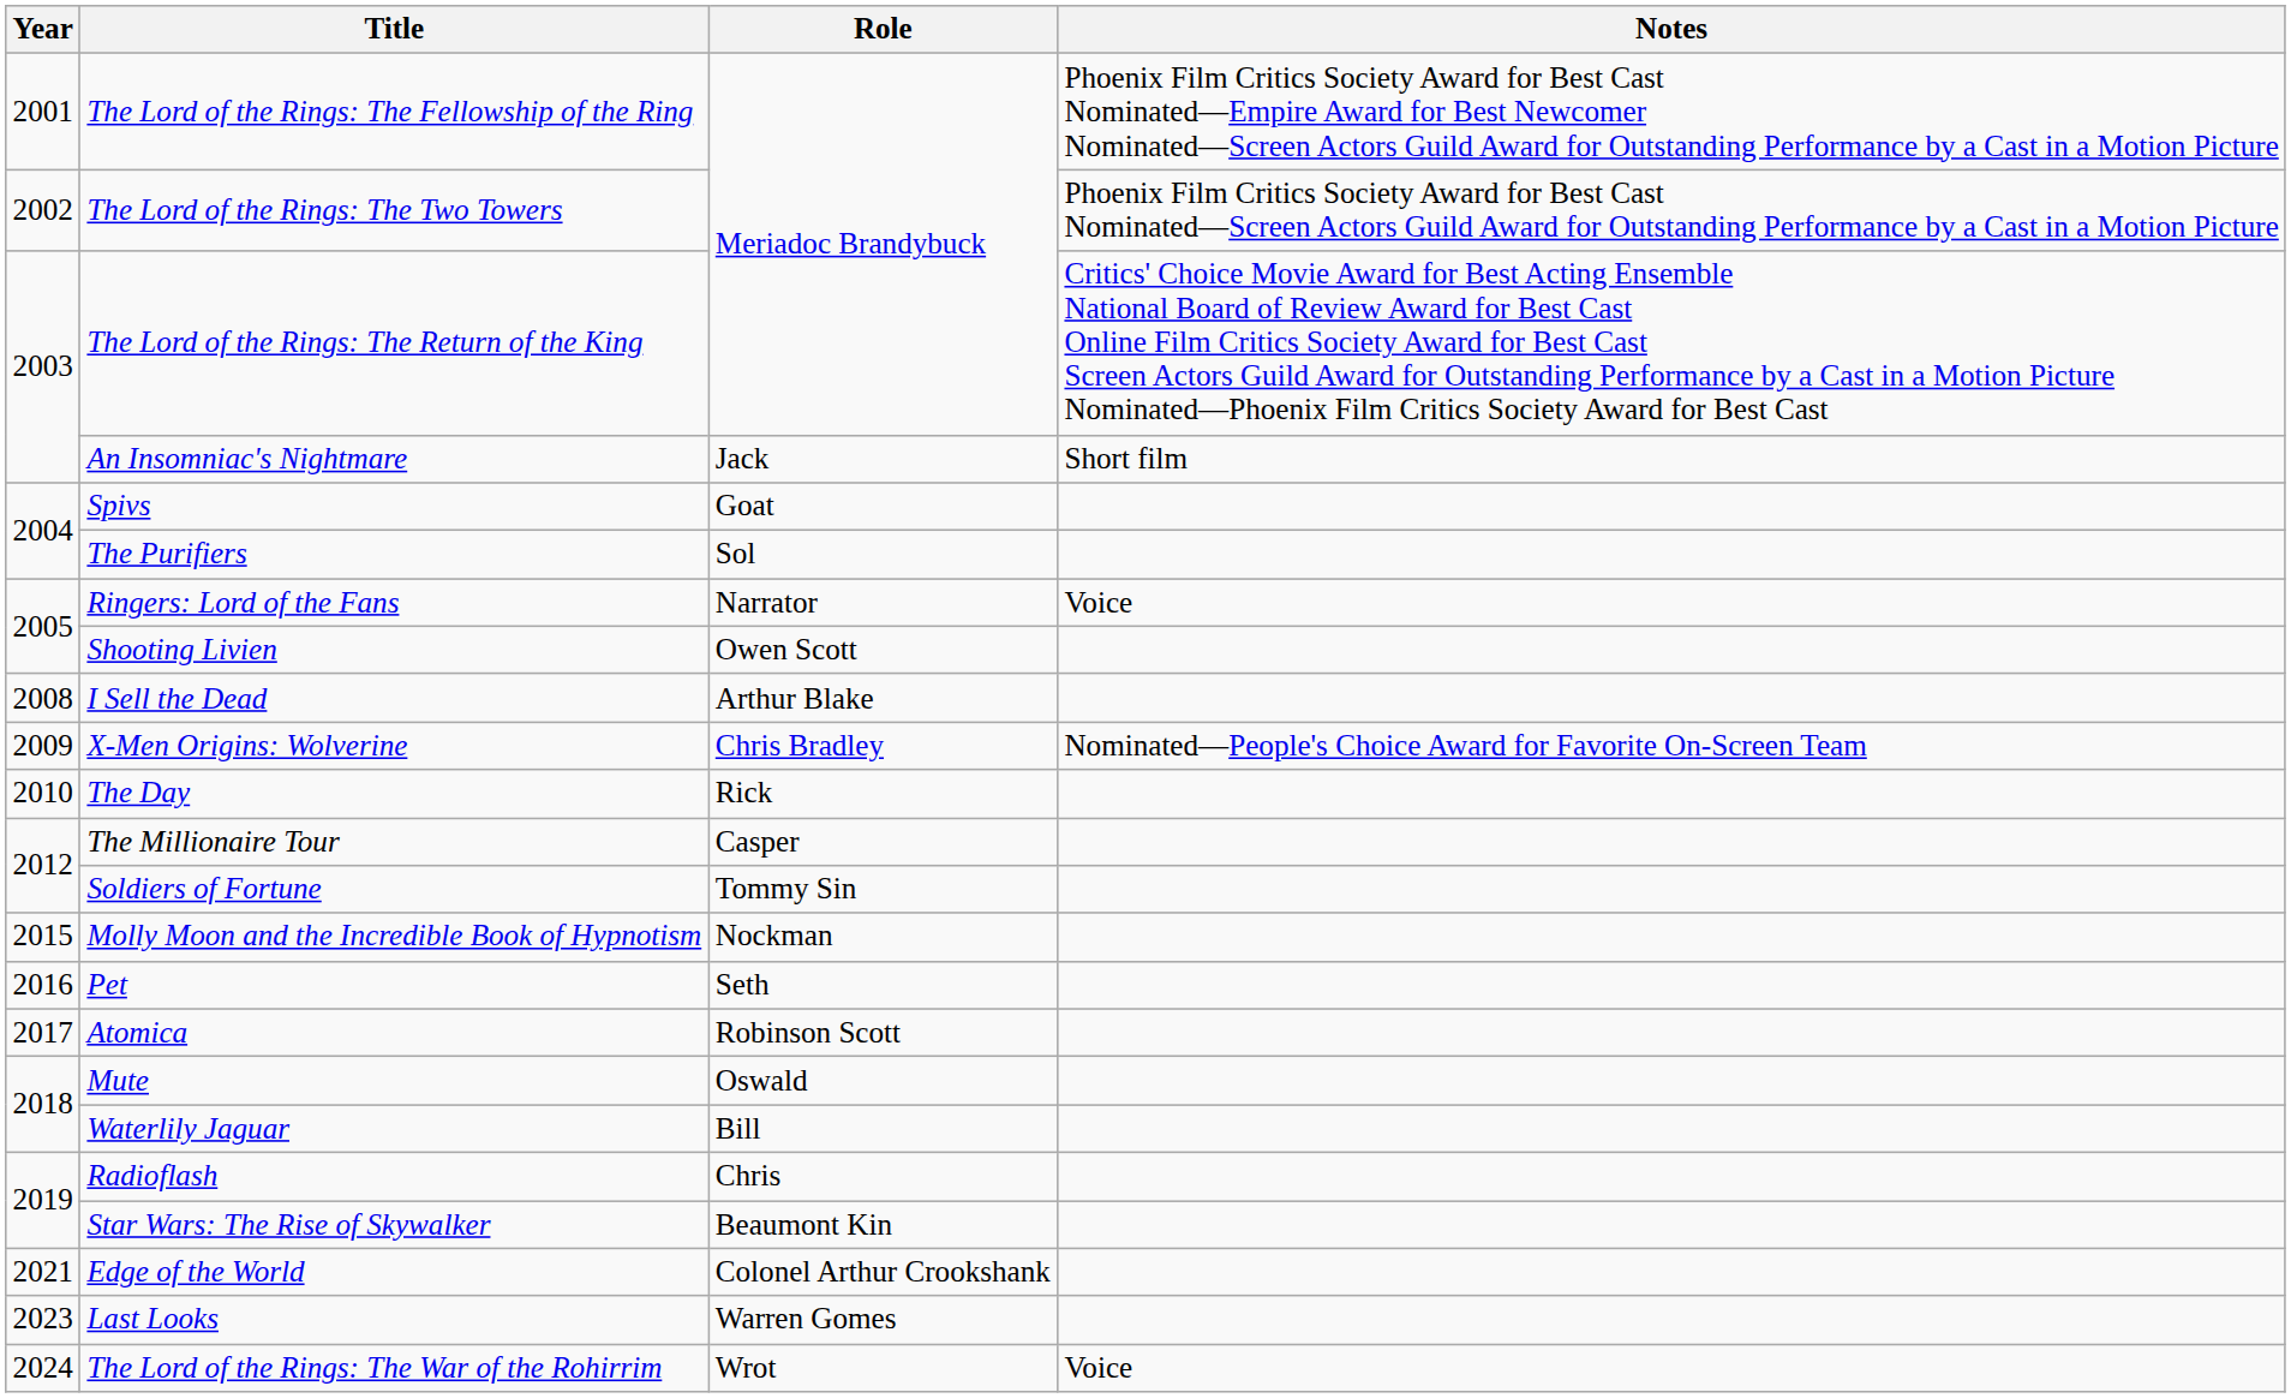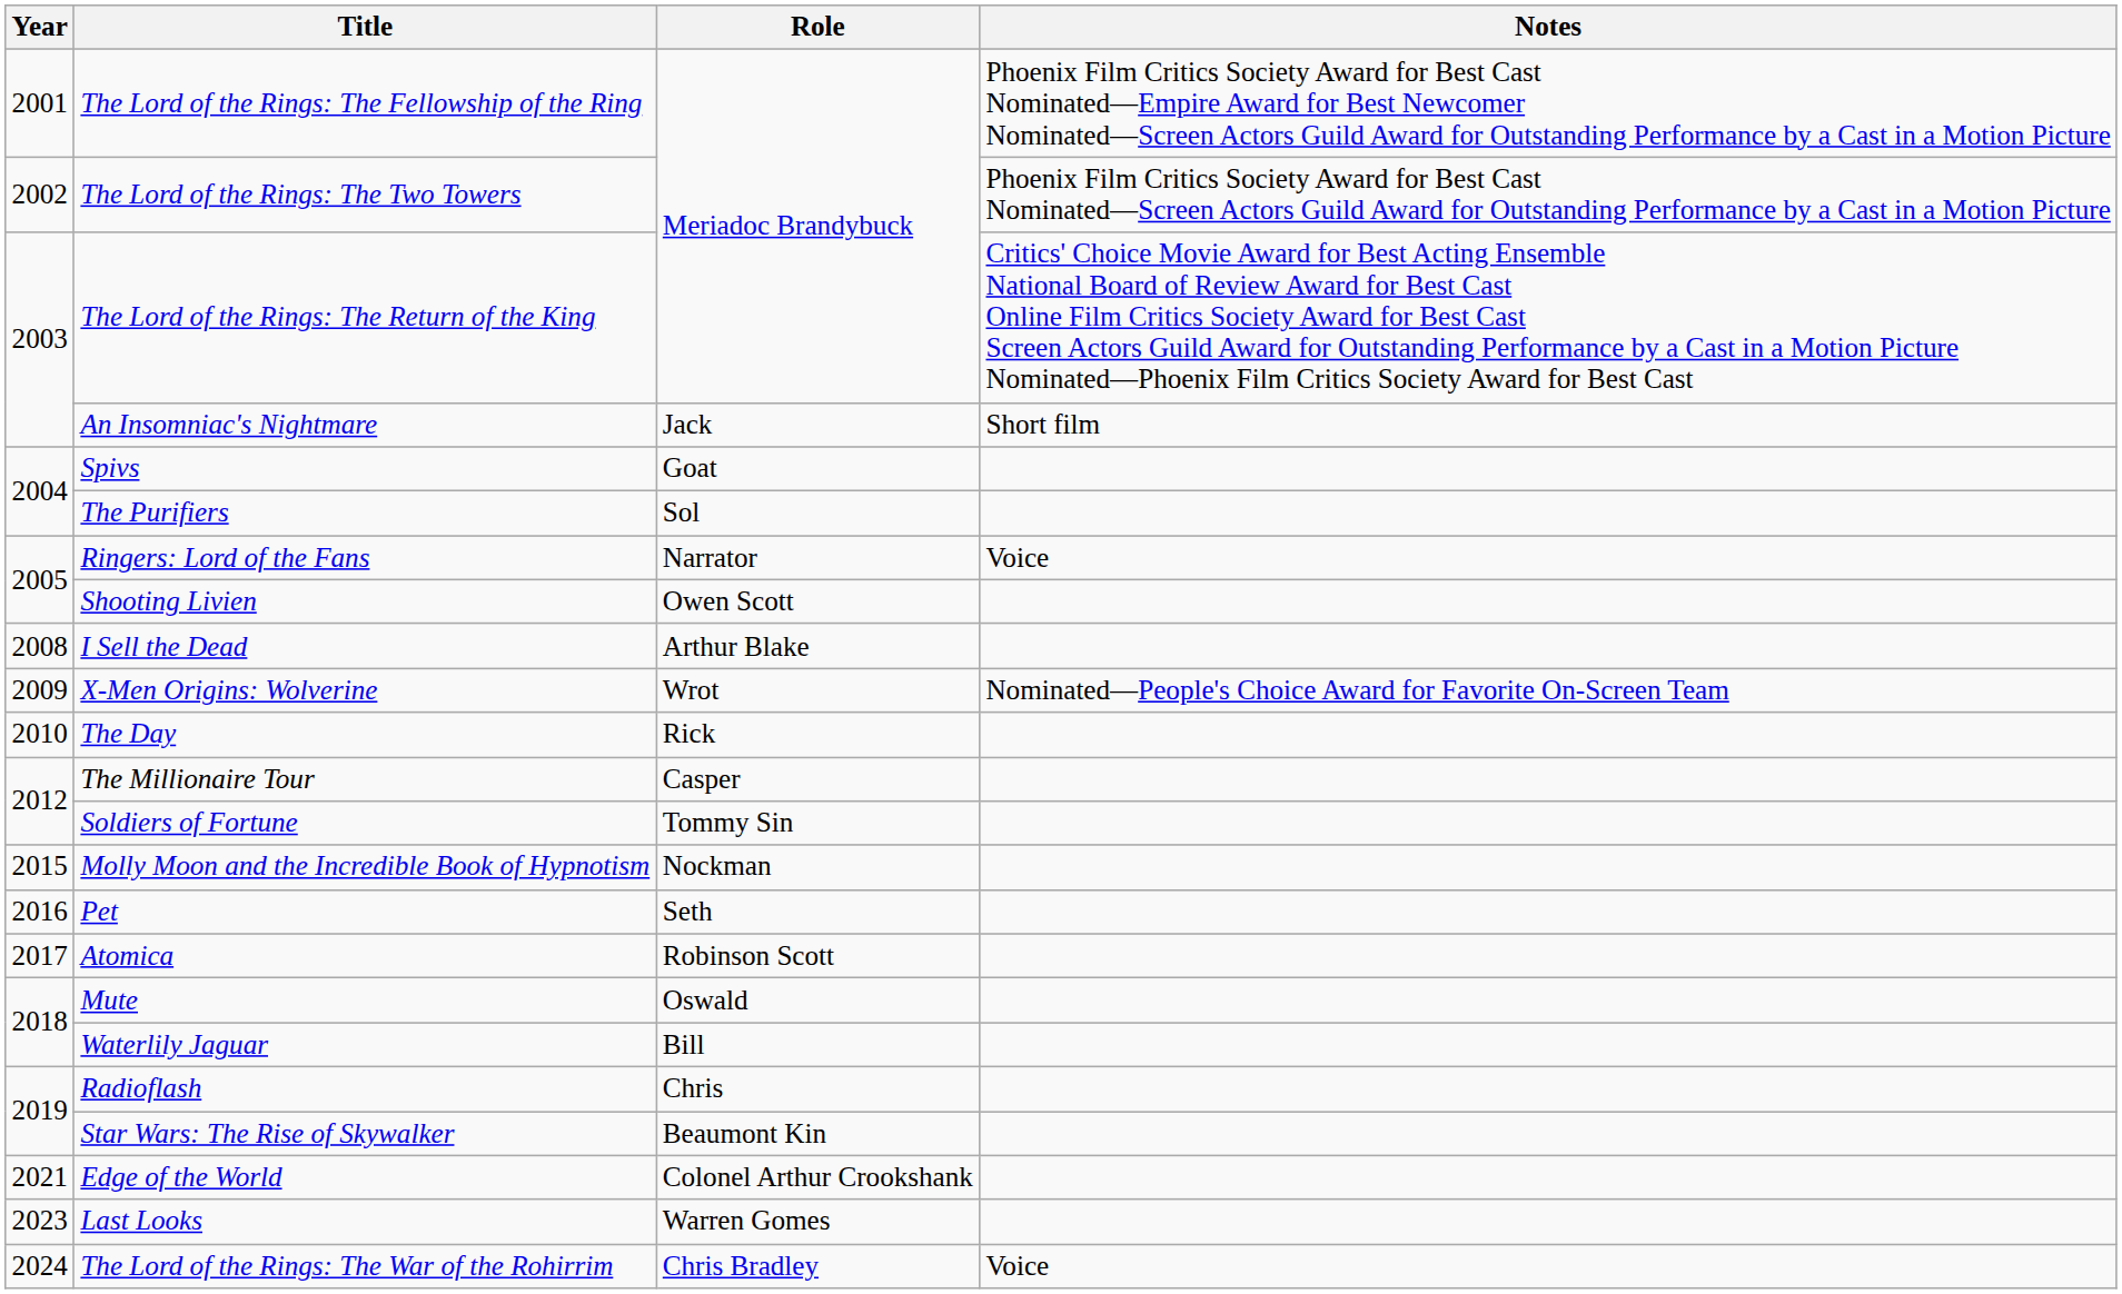 <table class="wikitable sortable">
 <tr>
 <th>Year</th>
 <th>Title</th>
 <th>Role</th>
 <th class="unsortable">Notes</th>
 </tr>
 <tr>
 <td>2001</td>
 <td><em><a href='#'>The Lord of the Rings: The Fellowship of the Ring</a></em></td>
 <td rowspan="3"><a href='#'>Meriadoc Brandybuck</a></td>
 <td>Phoenix Film Critics Society Award for Best Cast<br>Nominated—<a href='#'>Empire Award for Best Newcomer</a><br>Nominated—<a href='#'>Screen Actors Guild Award for Outstanding Performance by a Cast in a Motion Picture</a></td>
 </tr>
 <tr>
 <td>2002</td>
 <td><em><a href='#'>The Lord of the Rings: The Two Towers</a></em></td>
 <td>Phoenix Film Critics Society Award for Best Cast<br>Nominated—<a href='#'>Screen Actors Guild Award for Outstanding Performance by a Cast in a Motion Picture</a></td>
 </tr>
 <tr>
 <td rowspan="2">2003</td>
 <td><em><a href='#'>The Lord of the Rings: The Return of the King</a></em></td>
 <td><a href='#'>Critics' Choice Movie Award for Best Acting Ensemble</a><br><a href='#'>National Board of Review Award for Best Cast</a><br><a href='#'>Online Film Critics Society Award for Best Cast</a><br><a href='#'>Screen Actors Guild Award for Outstanding Performance by a Cast in a Motion Picture</a><br>Nominated—Phoenix Film Critics Society Award for Best Cast</td>
 </tr>
 <tr>
 <td><em><a href='#'>An Insomniac's Nightmare</a></em></td>
 <td>Jack</td>
 <td>Short film</td>
 </tr>
 <tr>
 <td rowspan="2">2004</td>
 <td><em><a href='#'>Spivs</a></em></td>
 <td>Goat</td>
 <td></td>
 </tr>
 <tr>
 <td><em><a href='#'>The Purifiers</a></em></td>
 <td>Sol</td>
 <td></td>
 </tr>
 <tr>
 <td rowspan="2">2005</td>
 <td><em><a href='#'>Ringers: Lord of the Fans</a></em></td>
 <td>Narrator</td>
 <td>Voice</td>
 </tr>
 <tr>
 <td><em><a href='#'>Shooting Livien</a></em></td>
 <td>Owen Scott</td>
 <td></td>
 </tr>
 <tr>
 <td>2008</td>
 <td><em><a href='#'>I Sell the Dead</a></em></td>
 <td>Arthur Blake</td>
 <td></td>
 </tr>
 <tr>
 <td>2009</td>
 <td><em><a href='#'>X-Men Origins: Wolverine</a></em></td>
-<td><a href='#'>Chris Bradley</a></td>
+<td>Wrot</td>
 <td>Nominated—<a href='#'>People's Choice Award for Favorite On-Screen Team</a></td>
 </tr>
 <tr>
 <td>2010</td>
 <td><em><a href='#'>The Day</a></em></td>
 <td>Rick</td>
 <td></td>
 </tr>
 <tr>
 <td rowspan="2">2012</td>
 <td><em>The Millionaire Tour</em></td>
 <td>Casper</td>
 <td></td>
 </tr>
 <tr>
 <td><em><a href='#'>Soldiers of Fortune</a></em></td>
 <td>Tommy Sin</td>
 <td></td>
 </tr>
 <tr>
 <td>2015</td>
 <td><em><a href='#'>Molly Moon and the Incredible Book of Hypnotism</a></em></td>
 <td>Nockman</td>
 <td></td>
 </tr>
 <tr>
 <td>2016</td>
 <td><em><a href='#'>Pet</a></em></td>
 <td>Seth</td>
 <td></td>
 </tr>
 <tr>
 <td>2017</td>
 <td><em><a href='#'>Atomica</a></em></td>
 <td>Robinson Scott</td>
 <td></td>
 </tr>
 <tr>
 <td rowspan="2">2018</td>
 <td><em><a href='#'>Mute</a></em></td>
 <td>Oswald</td>
 <td></td>
 </tr>
 <tr>
 <td><em><a href='#'>Waterlily Jaguar</a></em></td>
 <td>Bill</td>
 <td></td>
 </tr>
 <tr>
 <td rowspan="2">2019</td>
 <td><em><a href='#'>Radioflash</a></em></td>
 <td>Chris</td>
 <td></td>
 </tr>
 <tr>
 <td><em><a href='#'>Star Wars: The Rise of Skywalker</a></em></td>
 <td>Beaumont Kin</td>
 <td></td>
 </tr>
 <tr>
 <td>2021</td>
 <td><em><a href='#'>Edge of the World</a></em></td>
 <td>Colonel Arthur Crookshank</td>
 <td></td>
 </tr>
 <tr>
 <td>2023</td>
 <td><em><a href='#'>Last Looks</a></em></td>
 <td>Warren Gomes</td>
 <td></td>
 </tr>
 <tr>
 <td>2024</td>
 <td><em><a href='#'>The Lord of the Rings: The War of the Rohirrim</a></em></td>
-<td>Wrot</td>
+<td><a href='#'>Chris Bradley</a></td>
 <td>Voice</td>
 </tr>
 </table>
